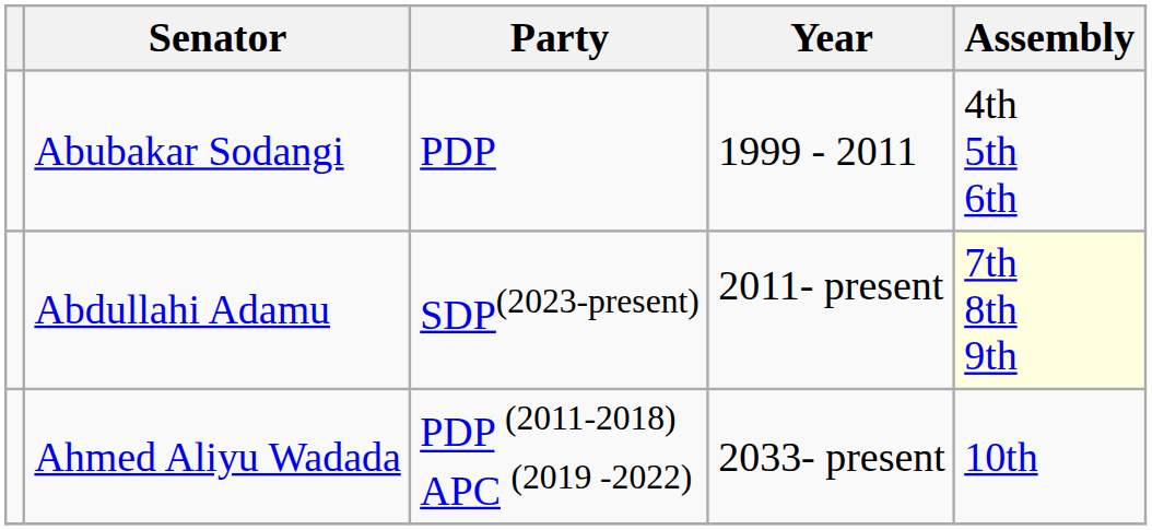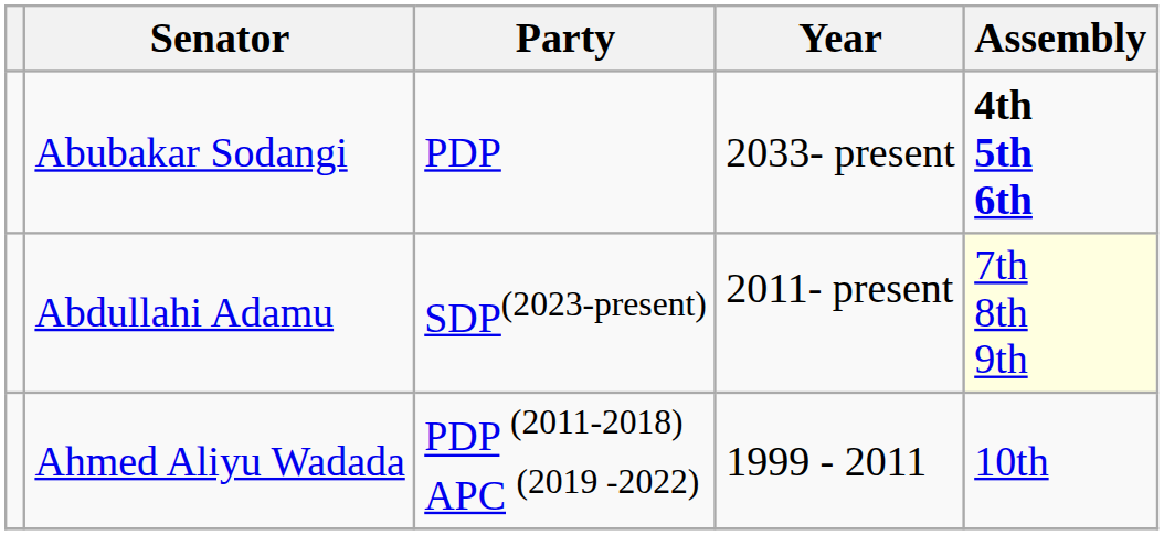 <table class="wikitable">
 <tr>
 <th></th>
 <th>Senator</th>
 <th>Party</th>
 <th>Year</th>
 <th>Assembly</th>
 </tr>
 <tr>
 <td></td>
 <td><a href='#'>Abubakar Sodangi</a></td>
 <td><a href='#'>PDP</a></td>
-<td>1999 - 2011</td>
-<td>4th<br><a href='#'>5th</a><br><a href='#'>6th</a></td>
+<td>2033- present</td>
+<td><strong>4th<br><a href='#'>5th</a><br><a href='#'>6th</a></strong></td>
 </tr>
 <tr>
 <td></td>
 <td><a href='#'>Abdullahi Adamu</a></td>
 <td><a href='#'>SDP</a><sup>(2023-present)</sup></td>
 <td>2011- present<br><br></td>
 <td style="background: lightyellow;"><a href='#'>7th</a><br><a href='#'>8th</a><br><a href='#'>9th</a></td>
 </tr>
 <tr>
 <td></td>
 <td><a href='#'>Ahmed Aliyu Wadada</a></td>
 <td><a href='#'>PDP</a> <sup>(2011-2018)</sup><br><a href='#'>APC</a> <sup>(2019 -2022)</sup></td>
-<td>2033- present</td>
+<td>1999 - 2011</td>
 <td><a href='#'>10th</a></td>
 </tr>
 <tr>
 </tr>
 </table>
